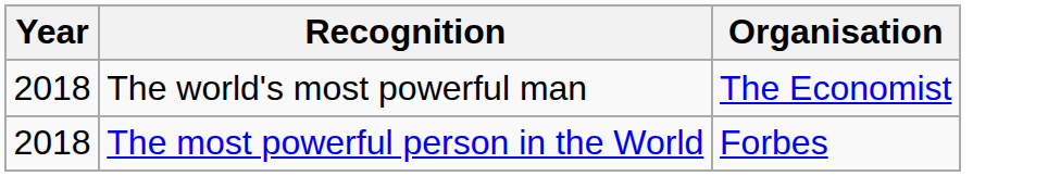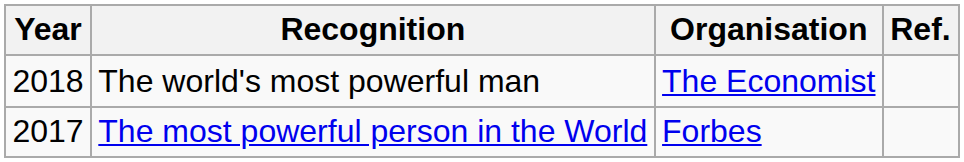 <table class="wikitable sortable">
 <tr>
 <th>Year</th>
 <th>Recognition</th>
 <th>Organisation</th>
+<th>Ref.</th>
 </tr>
 <tr>
 <td>2018</td>
 <td>The world's most powerful man</td>
 <td><a href='#'>The Economist</a></td>
+<td style="text-align: center;"></td>
 </tr>
 <tr>
-<td>2018</td>
+<td>2017</td>
 <td><a href='#'>The most powerful person in the World</a></td>
 <td><a href='#'>Forbes</a></td>
+<td style="text-align: center;"></td>
 </tr>
 </table>
